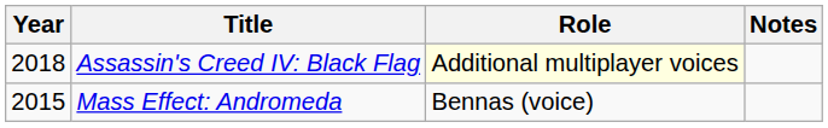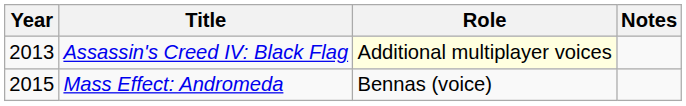 <table class="wikitable sortable">
 <tr>
 <th>Year</th>
 <th>Title</th>
 <th>Role</th>
 <th class=unsortable>Notes</th>
 </tr>
 <tr>
-<td>2018</td>
+<td>2013</td>
 <td><em><a href='#'>Assassin's Creed IV: Black Flag</a></em></td>
 <td style="background: lightyellow;">Additional multiplayer voices</td>
 <td></td>
 </tr>
 <tr>
 <td>2015</td>
 <td><em><a href='#'>Mass Effect: Andromeda</a></em></td>
 <td>Bennas (voice)</td>
 <td></td>
 </tr>
 </table>
